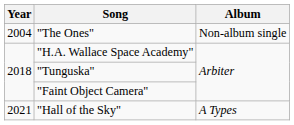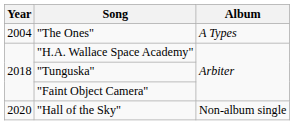 <table class="wikitable">
 <tr>
 <th>Year</th>
 <th>Song</th>
 <th>Album</th>
 </tr>
 <tr>
 <td>2004</td>
 <td>"The Ones"</td>
-<td>Non-album single</td>
+<td><em>A Types</em></td>
 </tr>
 <tr>
 <td rowspan="3">2018</td>
 <td>"H.A. Wallace Space Academy"</td>
 <td rowspan="3"><em>Arbiter</em></td>
 </tr>
 <tr>
 <td>"Tunguska"</td>
 </tr>
 <tr>
 <td>"Faint Object Camera"</td>
 </tr>
 <tr>
-<td>2021</td>
+<td>2020</td>
 <td>"Hall of the Sky"</td>
-<td><em>A Types</em></td>
+<td>Non-album single</td>
 </tr>
 </table>
